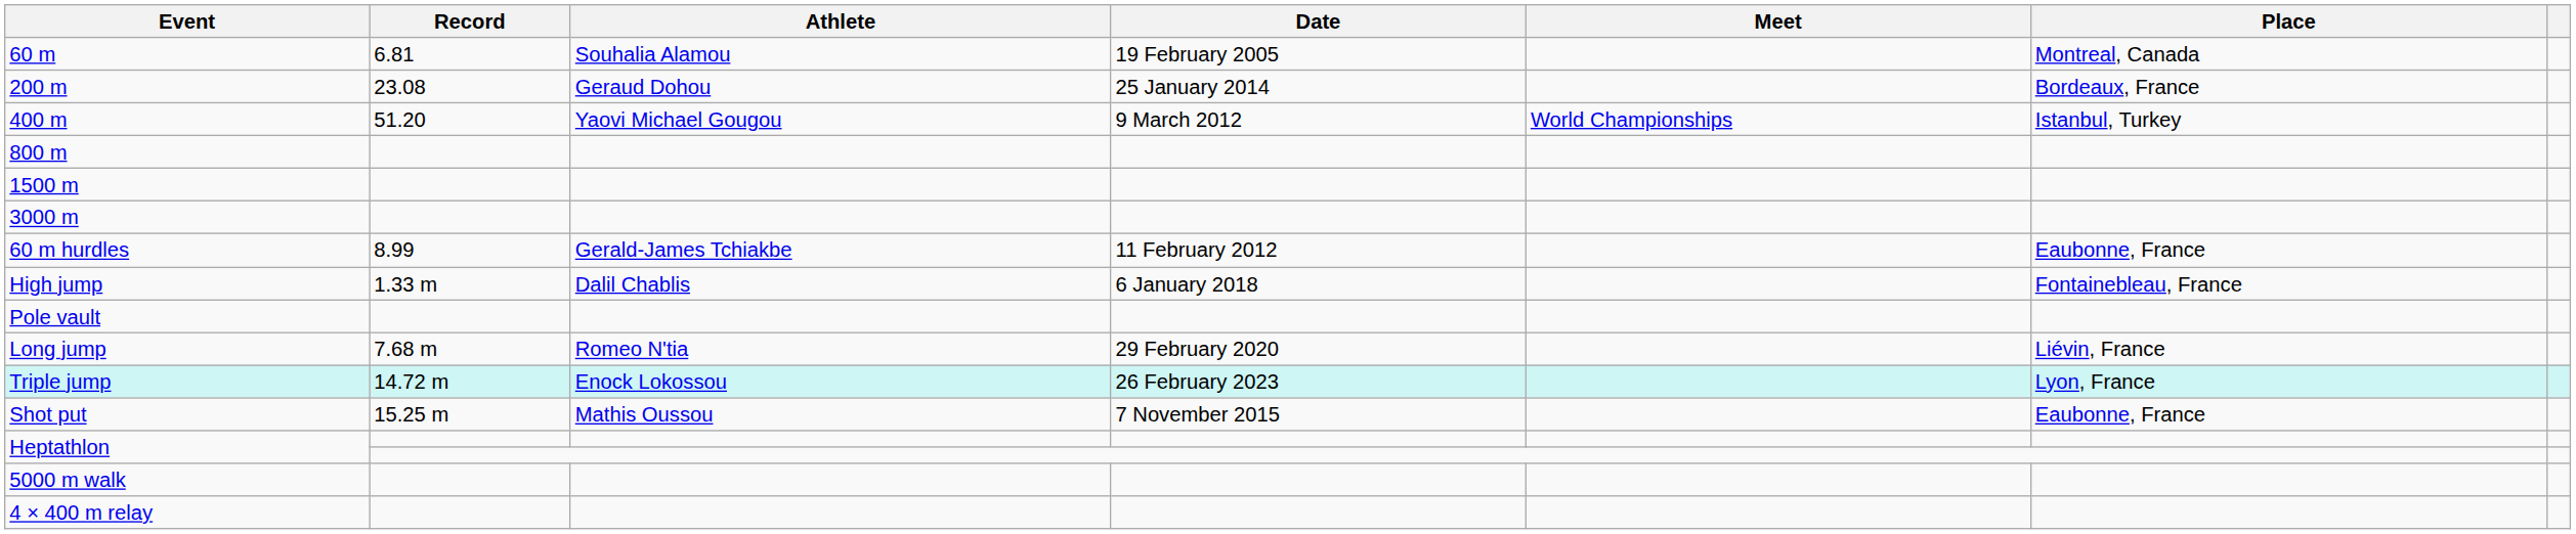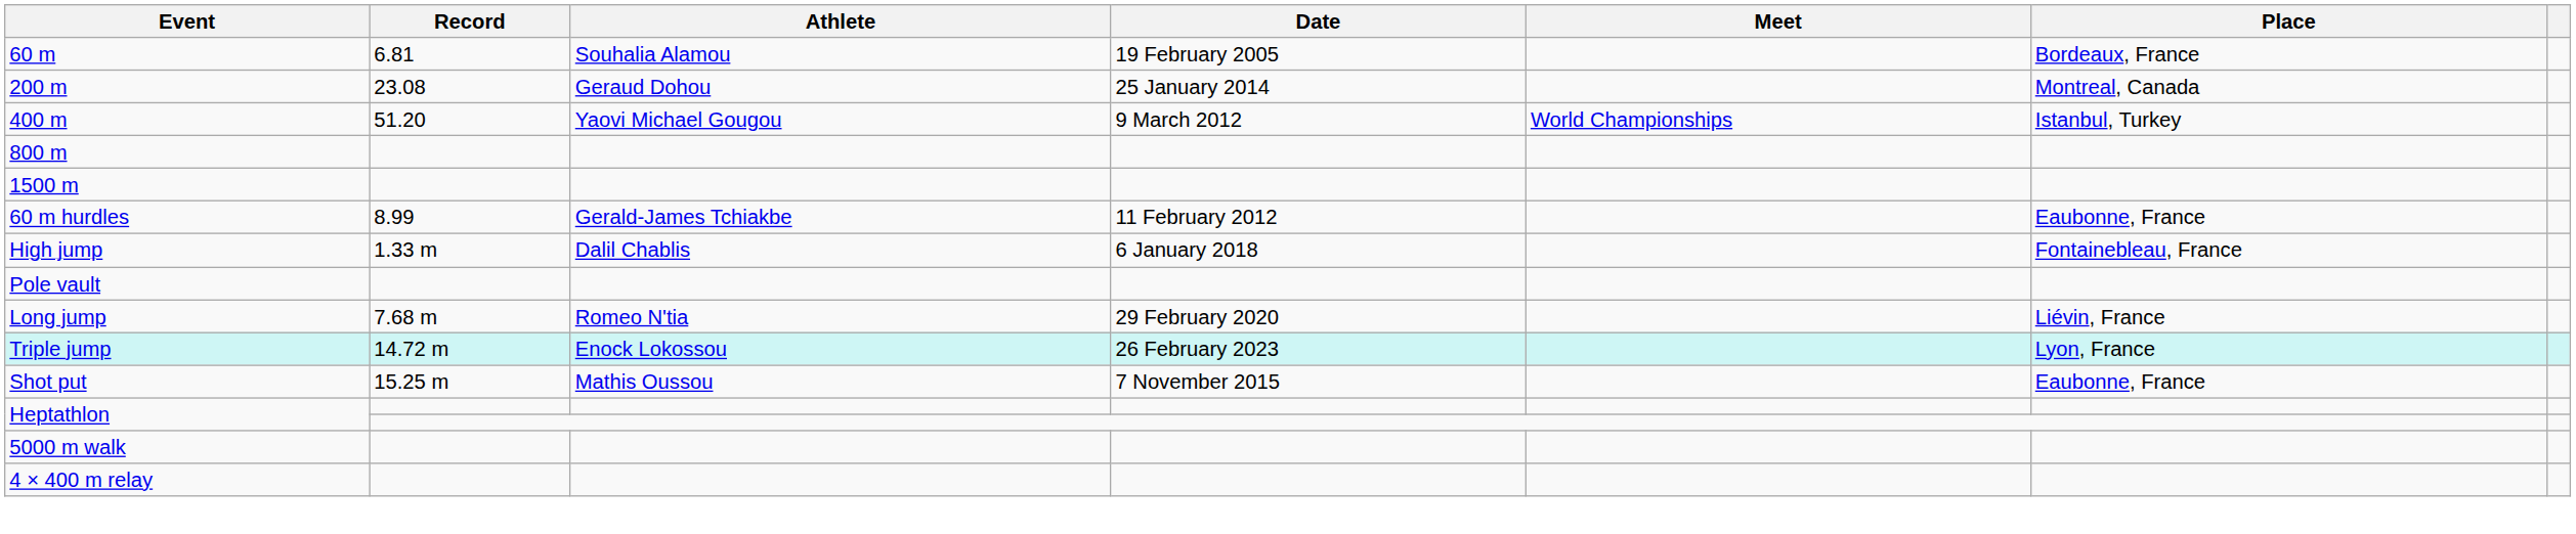 <table class="wikitable" style="font-size:95%; width: 95%;">
 <tr>
 <th>Event</th>
 <th>Record</th>
 <th>Athlete</th>
 <th>Date</th>
 <th>Meet</th>
 <th>Place</th>
 <th></th>
 </tr>
 <tr>
 <td><a href='#'>60 m</a></td>
 <td>6.81</td>
 <td><a href='#'>Souhalia Alamou</a></td>
 <td>19 February 2005</td>
 <td></td>
-<td><a href='#'>Montreal</a>, Canada</td>
+<td><a href='#'>Bordeaux</a>, France</td>
 <td></td>
 </tr>
 <tr>
 <td><a href='#'>200 m</a></td>
 <td>23.08</td>
 <td><a href='#'>Geraud Dohou</a></td>
 <td>25 January 2014</td>
 <td></td>
-<td><a href='#'>Bordeaux</a>, France</td>
+<td><a href='#'>Montreal</a>, Canada</td>
 <td></td>
 </tr>
 <tr>
 <td><a href='#'>400 m</a></td>
 <td>51.20</td>
 <td><a href='#'>Yaovi Michael Gougou</a></td>
 <td>9 March 2012</td>
 <td><a href='#'>World Championships</a></td>
 <td><a href='#'>Istanbul</a>, Turkey</td>
 <td></td>
 </tr>
 <tr>
 <td><a href='#'>800 m</a></td>
 <td></td>
 <td></td>
 <td></td>
 <td></td>
 <td></td>
 <td></td>
 </tr>
 <tr>
 <td><a href='#'>1500 m</a></td>
-<td></td>
-<td></td>
-<td></td>
-<td></td>
-<td></td>
-<td></td>
-</tr>
-<tr>
-<td><a href='#'>3000 m</a></td>
 <td></td>
 <td></td>
 <td></td>
 <td></td>
 <td></td>
 <td></td>
 </tr>
 <tr>
 <td><a href='#'>60 m hurdles</a></td>
 <td>8.99</td>
 <td><a href='#'>Gerald-James Tchiakbe</a></td>
 <td>11 February 2012</td>
 <td></td>
 <td><a href='#'>Eaubonne</a>, France</td>
 <td></td>
 </tr>
 <tr>
 <td><a href='#'>High jump</a></td>
 <td>1.33 m</td>
 <td><a href='#'>Dalil Chablis</a></td>
 <td>6 January 2018</td>
 <td></td>
 <td><a href='#'>Fontainebleau</a>, France</td>
 <td></td>
 </tr>
 <tr>
 <td><a href='#'>Pole vault</a></td>
 <td></td>
 <td></td>
 <td></td>
 <td></td>
 <td></td>
 <td></td>
 </tr>
 <tr>
 <td><a href='#'>Long jump</a></td>
 <td>7.68 m</td>
 <td><a href='#'>Romeo N'tia</a></td>
 <td>29 February 2020</td>
 <td></td>
 <td><a href='#'>Liévin</a>, France</td>
 <td></td>
 </tr>
 <tr bgcolor=#CEF6F5>
 <td><a href='#'>Triple jump</a></td>
 <td>14.72 m</td>
 <td><a href='#'>Enock Lokossou</a></td>
 <td>26 February 2023</td>
 <td></td>
 <td><a href='#'>Lyon</a>, France</td>
 <td></td>
 </tr>
 <tr>
 <td><a href='#'>Shot put</a></td>
 <td>15.25 m</td>
 <td><a href='#'>Mathis Oussou</a></td>
 <td>7 November 2015</td>
 <td></td>
 <td><a href='#'>Eaubonne</a>, France</td>
 <td></td>
 </tr>
 <tr>
 <td rowspan=2><a href='#'>Heptathlon</a></td>
 <td></td>
 <td></td>
 <td></td>
 <td></td>
 <td></td>
 <td></td>
 </tr>
 <tr>
 <td colspan=5></td>
 <td></td>
 </tr>
 <tr>
 <td><a href='#'>5000 m walk</a></td>
 <td></td>
 <td></td>
 <td></td>
 <td></td>
 <td></td>
 <td></td>
 </tr>
 <tr>
 <td><a href='#'>4 × 400 m relay</a></td>
 <td></td>
 <td></td>
 <td></td>
 <td></td>
 <td></td>
 <td></td>
 </tr>
 </table>
